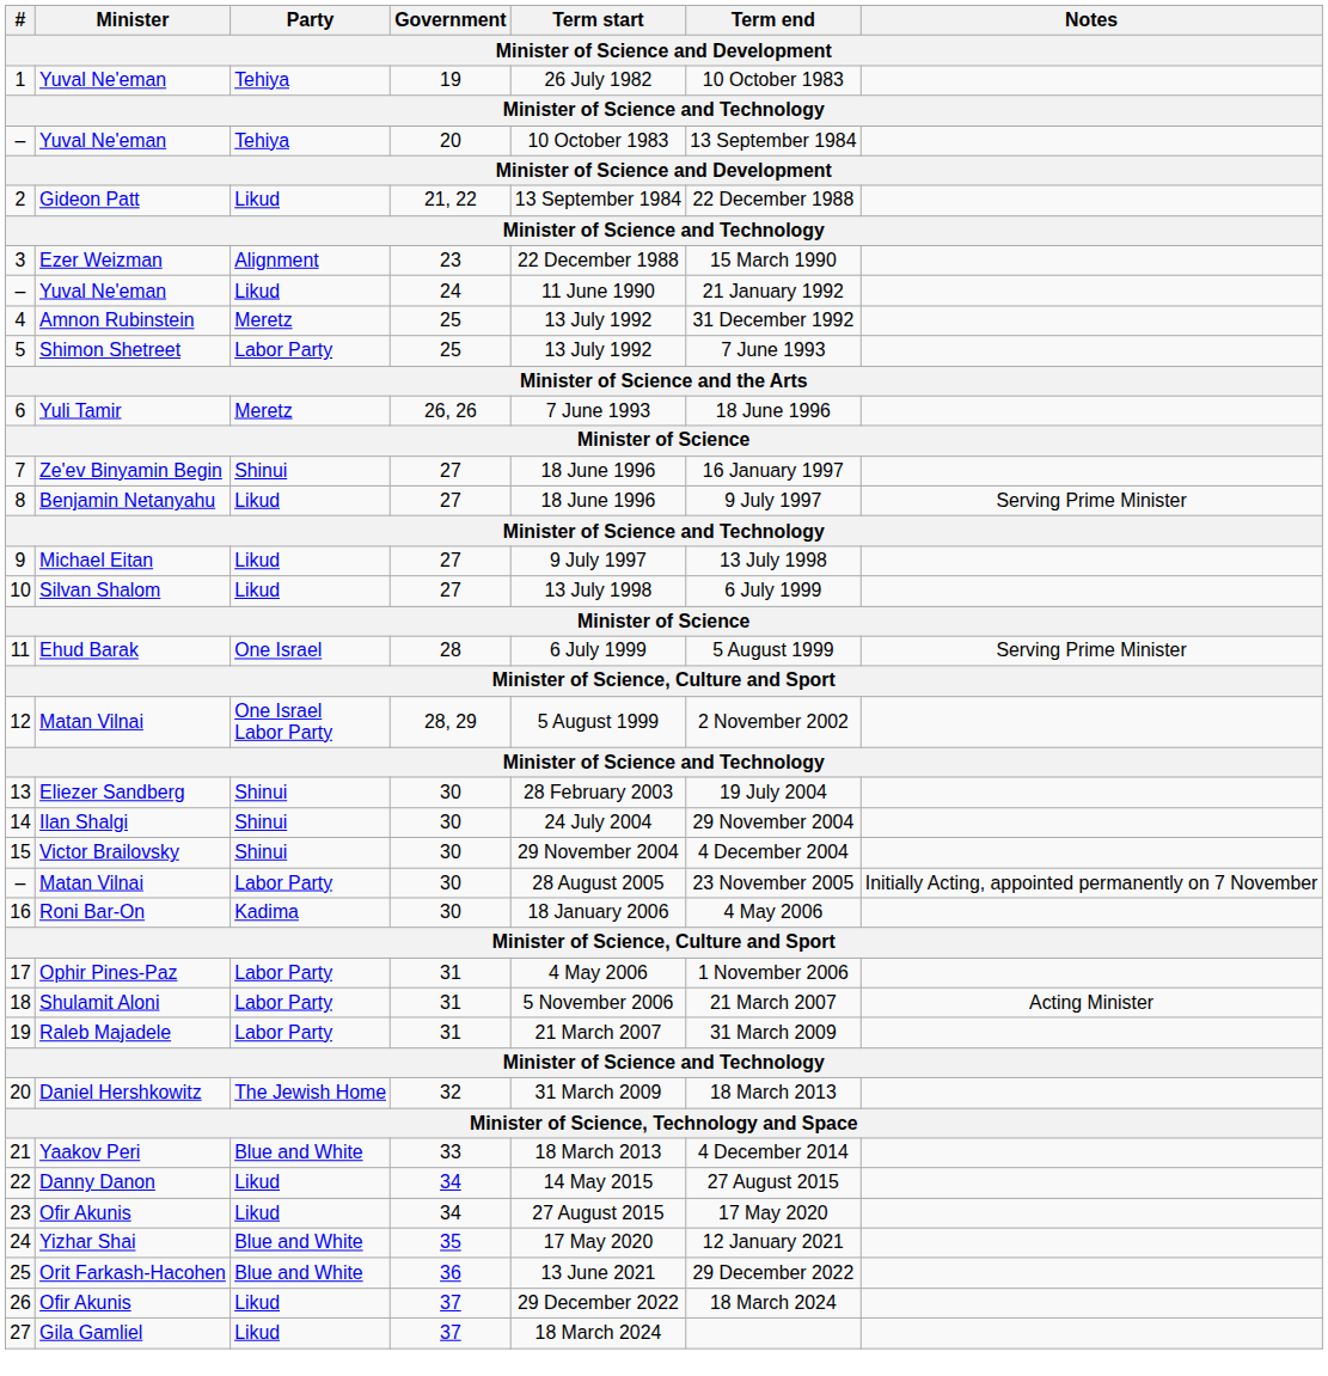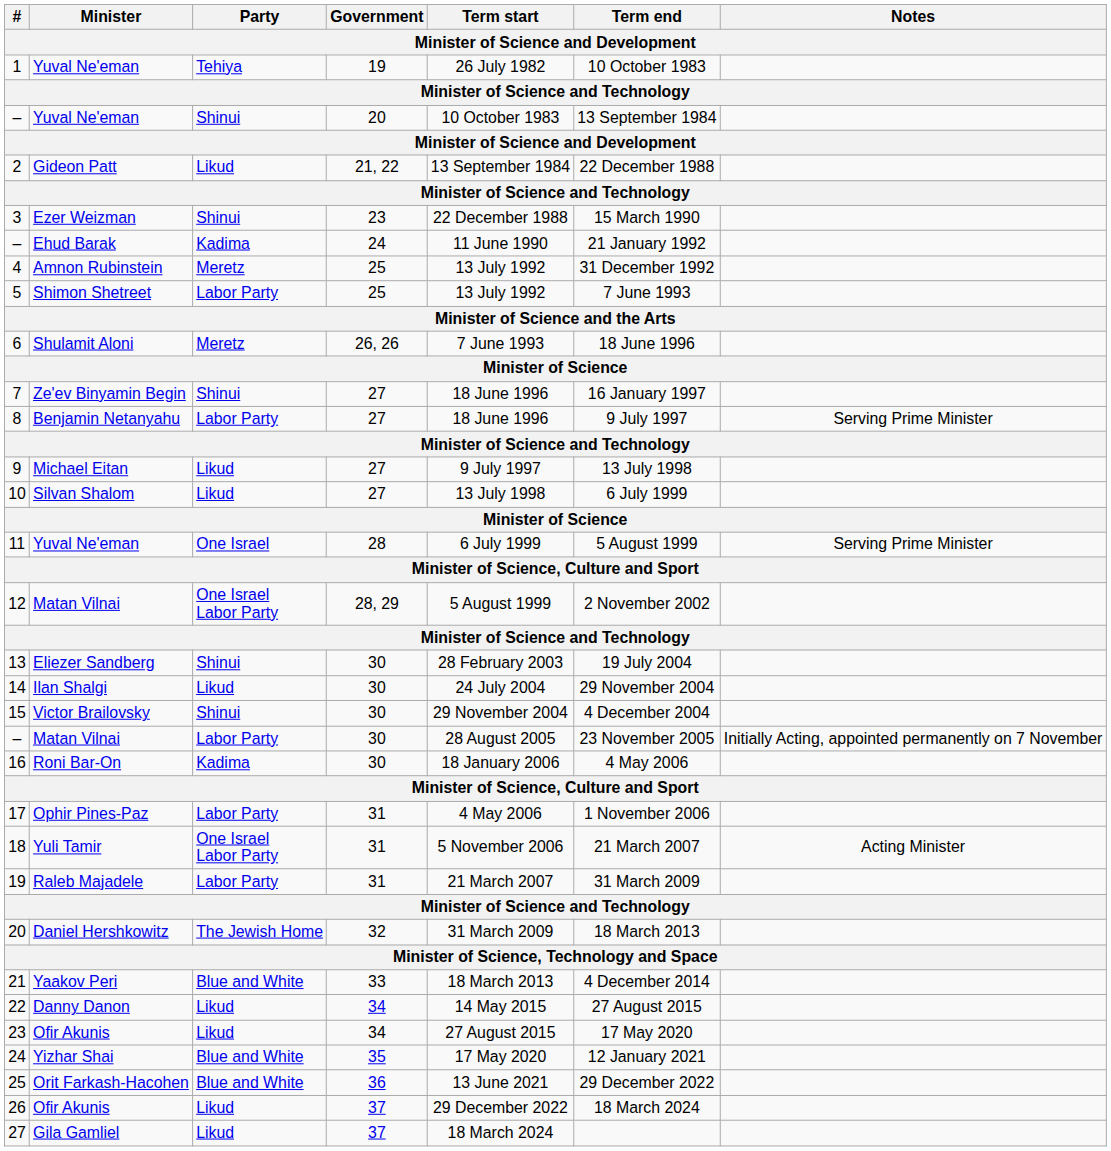 <table class=wikitable style=text-align:center>
 <tr>
 <th>#</th>
 <th>Minister</th>
 <th>Party</th>
 <th>Government</th>
 <th>Term start</th>
 <th>Term end</th>
 <th>Notes</th>
 </tr>
 <tr>
 <th colspan=7>Minister of Science and Development</th>
 </tr>
 <tr>
 <td>1</td>
 <td align=left><a href='#'>Yuval Ne'eman</a></td>
 <td align=left><a href='#'>Tehiya</a></td>
 <td>19</td>
 <td>26 July 1982</td>
 <td>10 October 1983</td>
 <td></td>
 </tr>
 <tr>
 <th colspan=7>Minister of Science and Technology</th>
 </tr>
 <tr>
 <td>–</td>
 <td align=left><a href='#'>Yuval Ne'eman</a></td>
-<td align=left><a href='#'>Tehiya</a></td>
+<td align=left><a href='#'>Shinui</a></td>
 <td>20</td>
 <td>10 October 1983</td>
 <td>13 September 1984</td>
 <td></td>
 </tr>
 <tr>
 <th colspan=7>Minister of Science and Development</th>
 </tr>
 <tr>
 <td>2</td>
 <td align=left><a href='#'>Gideon Patt</a></td>
 <td align=left><a href='#'>Likud</a></td>
 <td>21, 22</td>
 <td>13 September 1984</td>
 <td>22 December 1988</td>
 <td></td>
 </tr>
 <tr>
 <th colspan=7>Minister of Science and Technology</th>
 </tr>
 <tr>
 <td>3</td>
 <td align=left><a href='#'>Ezer Weizman</a></td>
-<td align=left><a href='#'>Alignment</a></td>
+<td align=left><a href='#'>Shinui</a></td>
 <td>23</td>
 <td>22 December 1988</td>
 <td>15 March 1990</td>
 <td></td>
 </tr>
 <tr>
 <td>–</td>
-<td align=left><a href='#'>Yuval Ne'eman</a></td>
-<td align=left><a href='#'>Likud</a></td>
+<td align=left><a href='#'>Ehud Barak</a></td>
+<td align=left><a href='#'>Kadima</a></td>
 <td>24</td>
 <td>11 June 1990</td>
 <td>21 January 1992</td>
 <td></td>
 </tr>
 <tr>
 <td>4</td>
 <td align=left><a href='#'>Amnon Rubinstein</a></td>
 <td align=left><a href='#'>Meretz</a></td>
 <td>25</td>
 <td>13 July 1992</td>
 <td>31 December 1992</td>
 <td></td>
 </tr>
 <tr>
 <td>5</td>
 <td align=left><a href='#'>Shimon Shetreet</a></td>
 <td align=left><a href='#'>Labor Party</a></td>
 <td>25</td>
 <td>13 July 1992</td>
 <td>7 June 1993</td>
 <td></td>
 </tr>
 <tr>
 <th colspan=7>Minister of Science and the Arts</th>
 </tr>
 <tr>
 <td>6</td>
-<td align=left><a href='#'>Yuli Tamir</a></td>
+<td align=left><a href='#'>Shulamit Aloni</a></td>
 <td align=left><a href='#'>Meretz</a></td>
 <td>26, 26</td>
 <td>7 June 1993</td>
 <td>18 June 1996</td>
 <td></td>
 </tr>
 <tr>
 <th colspan=7>Minister of Science</th>
 </tr>
 <tr>
 <td>7</td>
 <td align=left><a href='#'>Ze'ev Binyamin Begin</a></td>
 <td align=left><a href='#'>Shinui</a></td>
 <td>27</td>
 <td>18 June 1996</td>
 <td>16 January 1997</td>
 <td></td>
 </tr>
 <tr>
 <td>8</td>
 <td align=left><a href='#'>Benjamin Netanyahu</a></td>
-<td align=left><a href='#'>Likud</a></td>
+<td align=left><a href='#'>Labor Party</a></td>
 <td>27</td>
 <td>18 June 1996</td>
 <td>9 July 1997</td>
 <td>Serving Prime Minister</td>
 </tr>
 <tr>
 <th colspan=7>Minister of Science and Technology</th>
 </tr>
 <tr>
 <td>9</td>
 <td align=left><a href='#'>Michael Eitan</a></td>
 <td align=left><a href='#'>Likud</a></td>
 <td>27</td>
 <td>9 July 1997</td>
 <td>13 July 1998</td>
 <td></td>
 </tr>
 <tr>
 <td>10</td>
 <td align=left><a href='#'>Silvan Shalom</a></td>
 <td align=left><a href='#'>Likud</a></td>
 <td>27</td>
 <td>13 July 1998</td>
 <td>6 July 1999</td>
 <td></td>
 </tr>
 <tr>
 <th colspan=7>Minister of Science</th>
 </tr>
 <tr>
 <td>11</td>
-<td align=left><a href='#'>Ehud Barak</a></td>
+<td align=left><a href='#'>Yuval Ne'eman</a></td>
 <td align=left><a href='#'>One Israel</a></td>
 <td>28</td>
 <td>6 July 1999</td>
 <td>5 August 1999</td>
 <td>Serving Prime Minister</td>
 </tr>
 <tr>
 <th colspan=7>Minister of Science, Culture and Sport</th>
 </tr>
 <tr>
 <td>12</td>
 <td align=left><a href='#'>Matan Vilnai</a></td>
 <td align=left><a href='#'>One Israel</a><br><a href='#'>Labor Party</a></td>
 <td>28, 29</td>
 <td>5 August 1999</td>
 <td>2 November 2002</td>
 <td></td>
 </tr>
 <tr>
 <th colspan=7>Minister of Science and Technology</th>
 </tr>
 <tr>
 <td>13</td>
 <td align=left><a href='#'>Eliezer Sandberg</a></td>
 <td align=left><a href='#'>Shinui</a></td>
 <td>30</td>
 <td>28 February 2003</td>
 <td>19 July 2004</td>
 <td></td>
 </tr>
 <tr>
 <td>14</td>
 <td align=left><a href='#'>Ilan Shalgi</a></td>
-<td align=left><a href='#'>Shinui</a></td>
+<td align=left><a href='#'>Likud</a></td>
 <td>30</td>
 <td>24 July 2004</td>
 <td>29 November 2004</td>
 <td></td>
 </tr>
 <tr>
 <td>15</td>
 <td align=left><a href='#'>Victor Brailovsky</a></td>
 <td align=left><a href='#'>Shinui</a></td>
 <td>30</td>
 <td>29 November 2004</td>
 <td>4 December 2004</td>
 <td></td>
 </tr>
 <tr>
 <td>–</td>
 <td align=left><a href='#'>Matan Vilnai</a></td>
 <td align=left><a href='#'>Labor Party</a></td>
 <td>30</td>
 <td>28 August 2005</td>
 <td>23 November 2005</td>
 <td>Initially Acting, appointed permanently on 7 November</td>
 </tr>
 <tr>
 <td>16</td>
 <td align=left><a href='#'>Roni Bar-On</a></td>
 <td align=left><a href='#'>Kadima</a></td>
 <td>30</td>
 <td>18 January 2006</td>
 <td>4 May 2006</td>
 <td></td>
 </tr>
 <tr>
 <th colspan=7>Minister of Science, Culture and Sport</th>
 </tr>
 <tr>
 <td>17</td>
 <td align=left><a href='#'>Ophir Pines-Paz</a></td>
 <td align=left><a href='#'>Labor Party</a></td>
 <td>31</td>
 <td>4 May 2006</td>
 <td>1 November 2006</td>
 <td></td>
 </tr>
 <tr>
 <td>18</td>
-<td align=left><a href='#'>Shulamit Aloni</a></td>
-<td align=left><a href='#'>Labor Party</a></td>
+<td align=left><a href='#'>Yuli Tamir</a></td>
+<td align=left><a href='#'>One Israel</a><br><a href='#'>Labor Party</a></td>
 <td>31</td>
 <td>5 November 2006</td>
 <td>21 March 2007</td>
 <td>Acting Minister</td>
 </tr>
 <tr>
 <td>19</td>
 <td align=left><a href='#'>Raleb Majadele</a></td>
 <td align=left><a href='#'>Labor Party</a></td>
 <td>31</td>
 <td>21 March 2007</td>
 <td>31 March 2009</td>
 <td></td>
 </tr>
 <tr>
 <th colspan=7>Minister of Science and Technology</th>
 </tr>
 <tr>
 <td>20</td>
 <td align=left><a href='#'>Daniel Hershkowitz</a></td>
 <td align=left><a href='#'>The Jewish Home</a></td>
 <td>32</td>
 <td>31 March 2009</td>
 <td>18 March 2013</td>
 <td></td>
 </tr>
 <tr>
 <th colspan=7>Minister of Science, Technology and Space</th>
 </tr>
 <tr>
 <td>21</td>
 <td align=left><a href='#'>Yaakov Peri</a></td>
 <td align=left><a href='#'>Blue and White</a></td>
 <td>33</td>
 <td>18 March 2013</td>
 <td>4 December 2014</td>
 <td></td>
 </tr>
 <tr>
 <td>22</td>
 <td align=left><a href='#'>Danny Danon</a></td>
 <td align=left><a href='#'>Likud</a></td>
 <td><a href='#'>34</a></td>
 <td>14 May 2015</td>
 <td>27 August 2015</td>
 <td></td>
 </tr>
 <tr>
 <td>23</td>
 <td align=left><a href='#'>Ofir Akunis</a></td>
 <td align=left><a href='#'>Likud</a></td>
 <td>34</td>
 <td>27 August 2015</td>
 <td>17 May 2020</td>
 <td></td>
 </tr>
 <tr>
 <td>24</td>
 <td align=left><a href='#'>Yizhar Shai</a></td>
 <td align=left><a href='#'>Blue and White</a></td>
 <td><a href='#'>35</a></td>
 <td>17 May 2020</td>
 <td>12 January 2021</td>
 <td></td>
 </tr>
 <tr>
 <td>25</td>
 <td align=left><a href='#'>Orit Farkash-Hacohen</a></td>
 <td align=left><a href='#'>Blue and White</a></td>
 <td><a href='#'>36</a></td>
 <td>13 June 2021</td>
 <td>29 December 2022</td>
 <td></td>
 </tr>
 <tr>
 <td>26</td>
 <td align=left><a href='#'>Ofir Akunis</a></td>
 <td align=left><a href='#'>Likud</a></td>
 <td><a href='#'>37</a></td>
 <td>29 December 2022</td>
 <td>18 March 2024</td>
 <td></td>
 </tr>
 <tr>
 <td>27</td>
 <td align=left><a href='#'>Gila Gamliel</a></td>
 <td align=left><a href='#'>Likud</a></td>
 <td><a href='#'>37</a></td>
 <td>18 March 2024</td>
 <td></td>
 <td></td>
 </tr>
 </table>
